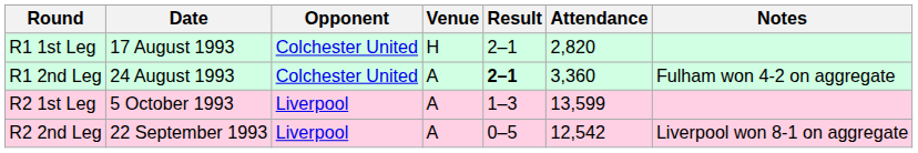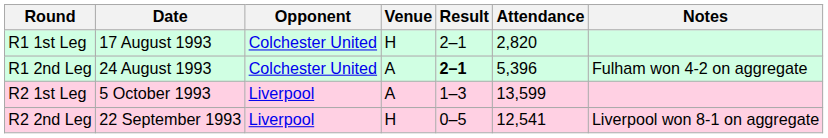 <table class="wikitable">
 <tr>
 <th>Round</th>
 <th>Date</th>
 <th>Opponent</th>
 <th>Venue</th>
 <th>Result</th>
 <th>Attendance</th>
 <th>Notes</th>
 </tr>
 <tr style="background-color: #d0ffe3;">
 <td>R1 1st Leg</td>
 <td>17 August 1993</td>
 <td><a href='#'>Colchester United</a></td>
 <td>H</td>
 <td>2–1</td>
 <td>2,820</td>
 <td></td>
 </tr>
 <tr style="background-color: #d0ffe3;">
 <td>R1 2nd Leg</td>
 <td>24 August 1993</td>
 <td><a href='#'>Colchester United</a></td>
 <td>A</td>
 <td><strong>2–1</strong></td>
-<td>3,360</td>
+<td>5,396</td>
 <td>Fulham won 4-2 on aggregate</td>
 </tr>
 <tr style="background-color: #ffd0e3;">
 <td>R2 1st Leg</td>
 <td>5 October 1993</td>
 <td><a href='#'>Liverpool</a></td>
 <td>A</td>
 <td>1–3</td>
 <td>13,599</td>
 <td></td>
 </tr>
 <tr style="background-color: #ffd0e3;">
 <td>R2 2nd Leg</td>
 <td>22 September 1993</td>
 <td><a href='#'>Liverpool</a></td>
-<td>A</td>
+<td>H</td>
 <td>0–5</td>
-<td>12,542</td>
+<td>12,541</td>
 <td>Liverpool won 8-1 on aggregate</td>
 </tr>
 </table>
